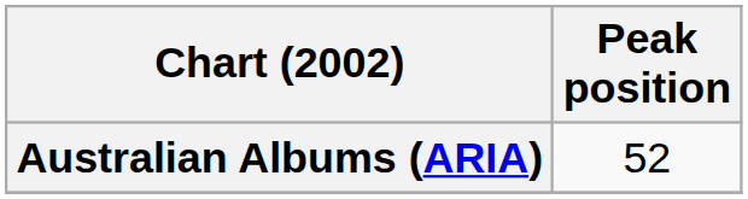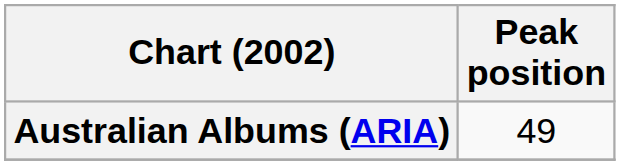 <table class="wikitable sortable plainrowheaders" style="text-align:center">
 <tr>
 <th>Chart (2002)</th>
 <th>Peak<br>position</th>
 </tr>
 <tr>
 <th scope="row">Australian Albums (<a href='#'>ARIA</a>)</th>
-<td>52</td>
+<td>49</td>
 </tr>
 <tr>
 </tr>
 </table>
